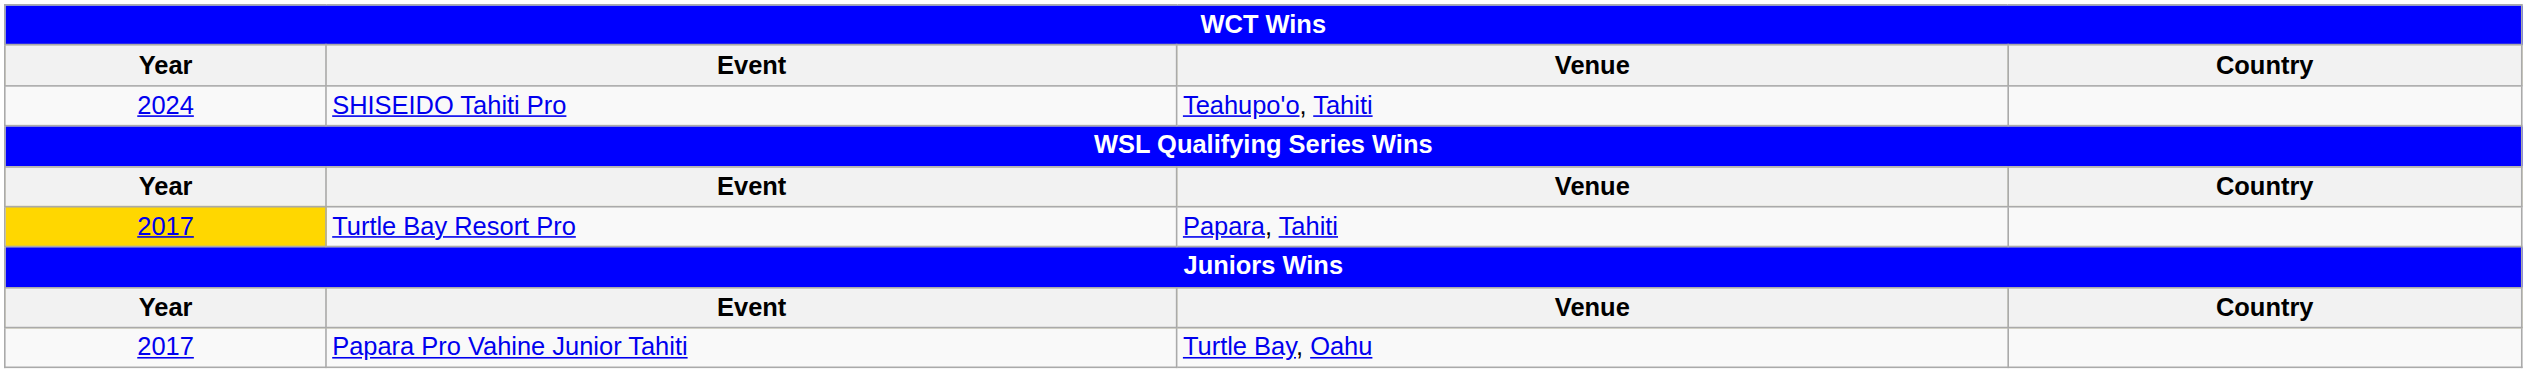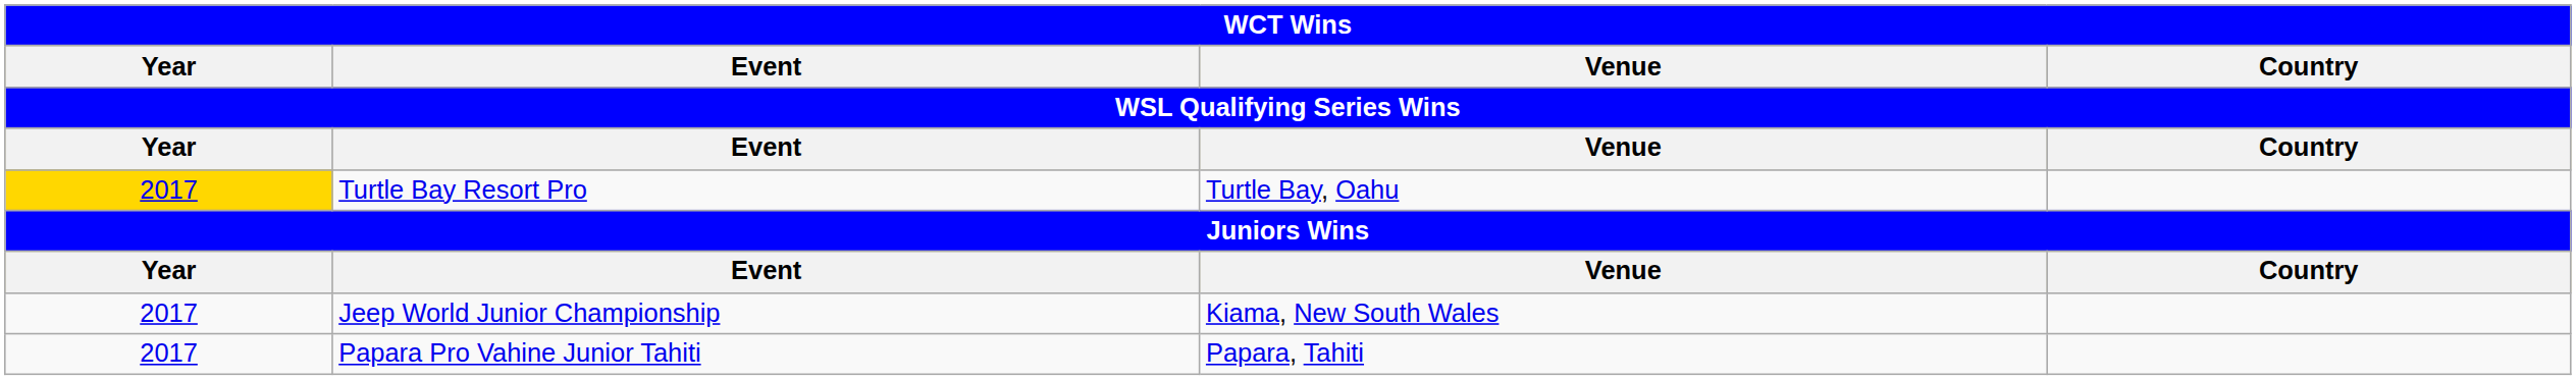 <table class="wikitable" style="width:100%;">
 <tr bgcolor=skyblue>
 <td colspan=4; style="background: blue; color: white" align="center"><strong>WCT Wins</strong></td>
 </tr>
 <tr bgcolor=#bdb76b>
 <th>Year</th>
 <th>Event</th>
 <th>Venue</th>
 <th>Country</th>
-</tr>
-<tr>
-<td style="text-align:center"><a href='#'>2024</a></td>
-<td><a href='#'>SHISEIDO Tahiti Pro</a></td>
-<td><a href='#'>Teahupo'o</a>, <a href='#'>Tahiti</a></td>
-<td></td>
 </tr>
 <tr>
 <td colspan=4; style="background: blue; color: white" align="center"><strong>WSL Qualifying Series Wins</strong></td>
 </tr>
 <tr bgcolor=#bdb76b>
 <th>Year</th>
 <th>Event</th>
 <th>Venue</th>
 <th>Country</th>
 </tr>
 <tr>
 <td style="background: gold; text-align:center"><a href='#'>2017</a></td>
 <td><a href='#'>Turtle Bay Resort Pro</a></td>
-<td><a href='#'>Papara</a>, <a href='#'>Tahiti</a></td>
+<td><a href='#'>Turtle Bay</a>, <a href='#'>Oahu</a></td>
 <td></td>
 </tr>
 <tr>
 <td colspan=4; style="background: blue; color: white" align="center"><strong>Juniors Wins</strong></td>
 </tr>
 <tr bgcolor=#bdb76b>
 <th>Year</th>
 <th width=   33.8%>Event</th>
 <th width=     33%>Venue</th>
 <th>Country</th>
 </tr>
 <tr>
 <td style=text-align:center><a href='#'>2017</a></td>
+<td><a href='#'>Jeep World Junior Championship</a></td>
+<td><a href='#'>Kiama</a>, <a href='#'>New South Wales</a></td>
+<td></td>
+</tr>
+<tr>
+<td style=text-align:center><a href='#'>2017</a></td>
 <td><a href='#'>Papara Pro Vahine Junior Tahiti</a></td>
-<td><a href='#'>Turtle Bay</a>, <a href='#'>Oahu</a></td>
+<td><a href='#'>Papara</a>, <a href='#'>Tahiti</a></td>
 <td></td>
 </tr>
 </table>
